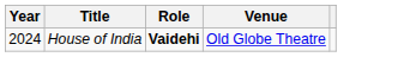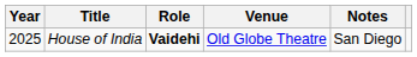 <table class="wikitable plainrowheaders sortable">
 <tr>
 <th>Year</th>
 <th>Title</th>
 <th>Role</th>
 <th>Venue</th>
+<th class="unsortable">Notes</th>
 <th class="unsortable"></th>
 </tr>
 <tr>
-<td>2024</td>
+<td>2025</td>
 <td><em>House of India</em></td>
 <td><strong>Vaidehi</strong></td>
 <td><a href='#'>Old Globe Theatre</a></td>
+<td>San Diego</td>
 <td></td>
 </tr>
 </table>
